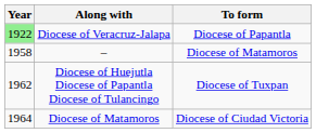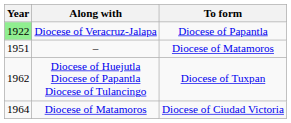 <table class="wikitable" style="text-align:center">
 <tr>
 <th>Year</th>
 <th>Along with</th>
 <th>To form</th>
 </tr>
 <tr>
 <td style="background: lightgreen;">1922</td>
 <td><a href='#'>Diocese of Veracruz-Jalapa</a></td>
 <td><a href='#'>Diocese of Papantla</a></td>
 </tr>
 <tr>
-<td>1958</td>
+<td>1951</td>
 <td>–</td>
 <td><a href='#'>Diocese of Matamoros</a></td>
 </tr>
 <tr>
 <td>1962</td>
 <td><a href='#'>Diocese of Huejutla</a><br><a href='#'>Diocese of Papantla</a><br><a href='#'>Diocese of Tulancingo</a></td>
 <td><a href='#'>Diocese of Tuxpan</a></td>
 </tr>
 <tr>
 <td>1964</td>
 <td><a href='#'>Diocese of Matamoros</a></td>
 <td><a href='#'>Diocese of Ciudad Victoria</a></td>
 </tr>
 </table>
